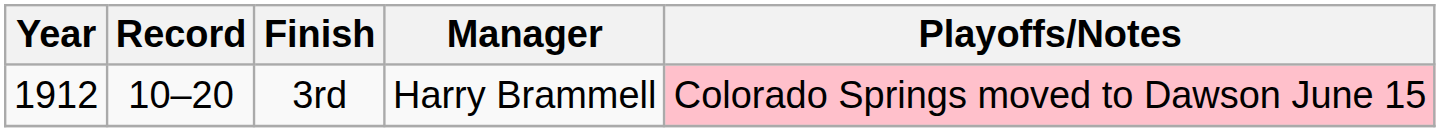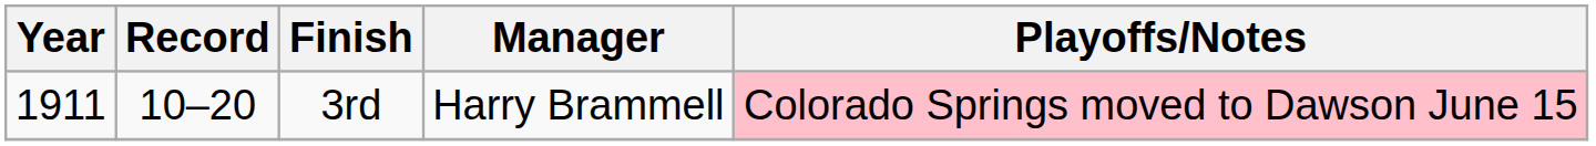 <table class="wikitable" style="text-align:center">
 <tr>
 <th>Year</th>
 <th>Record</th>
 <th>Finish</th>
 <th>Manager</th>
 <th>Playoffs/Notes</th>
 </tr>
 <tr>
-<td>1912</td>
+<td>1911</td>
 <td>10–20</td>
 <td>3rd</td>
 <td>Harry Brammell</td>
 <td style="background: pink;">Colorado Springs moved to Dawson June 15</td>
 </tr>
 <tr>
 </tr>
 </table>
